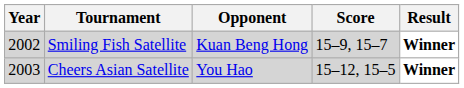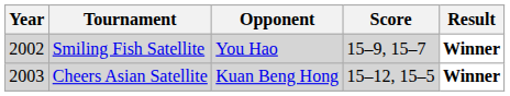 <table class="sortable wikitable" style="font-size: 90%;">
 <tr>
 <th>Year</th>
 <th>Tournament</th>
 <th>Opponent</th>
 <th>Score</th>
 <th>Result</th>
 </tr>
 <tr style="background:#D5D5D5">
 <td align="center">2002</td>
 <td align="left"><a href='#'>Smiling Fish Satellite</a></td>
-<td align="left"> <a href='#'>Kuan Beng Hong</a></td>
+<td align="left"> <a href='#'>You Hao</a></td>
 <td align="left">15–9, 15–7</td>
 <td style="text-align:left; background:white"> <strong>Winner</strong></td>
 </tr>
 <tr style="background:#D5D5D5">
 <td align="center">2003</td>
 <td align="left"><a href='#'>Cheers Asian Satellite</a></td>
-<td align="left"> <a href='#'>You Hao</a></td>
+<td align="left"> <a href='#'>Kuan Beng Hong</a></td>
 <td align="left">15–12, 15–5</td>
 <td style="text-align:left; background:white"> <strong>Winner</strong></td>
 </tr>
 </table>
